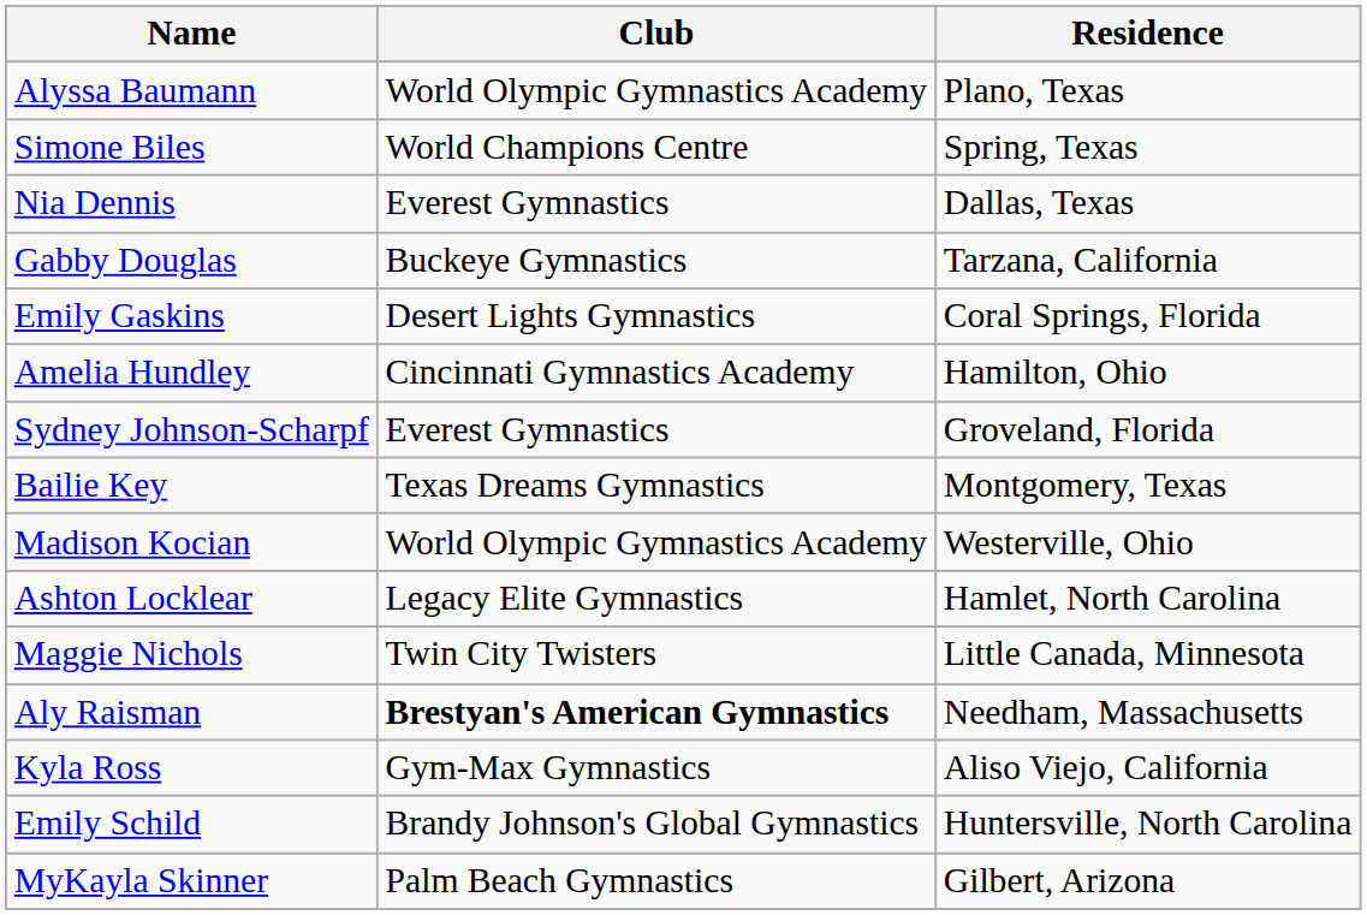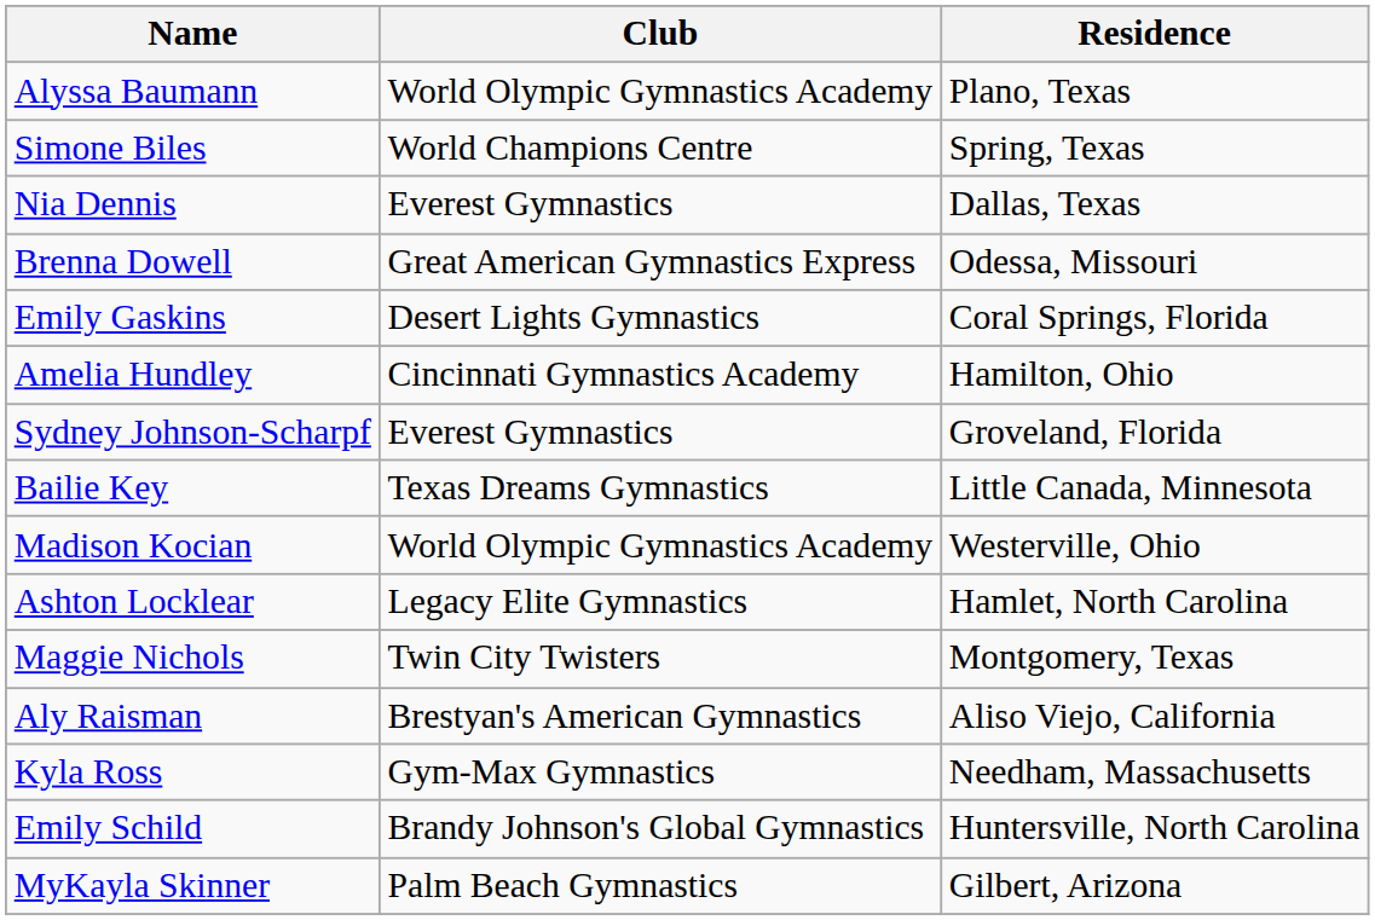 <table class="wikitable">
 <tr>
 <th>Name</th>
 <th>Club</th>
 <th>Residence</th>
 </tr>
 <tr>
 <td><a href='#'>Alyssa Baumann</a></td>
 <td>World Olympic Gymnastics Academy</td>
 <td>Plano, Texas</td>
 </tr>
 <tr>
 <td><a href='#'>Simone Biles</a></td>
 <td>World Champions Centre</td>
 <td>Spring, Texas</td>
 </tr>
 <tr>
 <td><a href='#'>Nia Dennis</a></td>
 <td>Everest Gymnastics</td>
 <td>Dallas, Texas</td>
 </tr>
 <tr>
-<td><a href='#'>Gabby Douglas</a></td>
-<td>Buckeye Gymnastics</td>
-<td>Tarzana, California</td>
+<td><a href='#'>Brenna Dowell</a></td>
+<td>Great American Gymnastics Express</td>
+<td>Odessa, Missouri</td>
 </tr>
 <tr>
 <td><a href='#'>Emily Gaskins</a></td>
 <td>Desert Lights Gymnastics</td>
 <td>Coral Springs, Florida</td>
 </tr>
 <tr>
 <td><a href='#'>Amelia Hundley</a></td>
 <td>Cincinnati Gymnastics Academy</td>
 <td>Hamilton, Ohio</td>
 </tr>
 <tr>
 <td><a href='#'>Sydney Johnson-Scharpf</a></td>
 <td>Everest Gymnastics</td>
 <td>Groveland, Florida</td>
 </tr>
 <tr>
 <td><a href='#'>Bailie Key</a></td>
 <td>Texas Dreams Gymnastics</td>
-<td>Montgomery, Texas</td>
+<td>Little Canada, Minnesota</td>
 </tr>
 <tr>
 <td><a href='#'>Madison Kocian</a></td>
 <td>World Olympic Gymnastics Academy</td>
 <td>Westerville, Ohio</td>
 </tr>
 <tr>
 <td><a href='#'>Ashton Locklear</a></td>
 <td>Legacy Elite Gymnastics</td>
 <td>Hamlet, North Carolina</td>
 </tr>
 <tr>
 <td><a href='#'>Maggie Nichols</a></td>
 <td>Twin City Twisters</td>
-<td>Little Canada, Minnesota</td>
+<td>Montgomery, Texas</td>
 </tr>
 <tr>
 <td><a href='#'>Aly Raisman</a></td>
-<td><strong>Brestyan's American Gymnastics</strong></td>
-<td>Needham, Massachusetts</td>
+<td>Brestyan's American Gymnastics</td>
+<td>Aliso Viejo, California</td>
 </tr>
 <tr>
 <td><a href='#'>Kyla Ross</a></td>
 <td>Gym-Max Gymnastics</td>
-<td>Aliso Viejo, California</td>
+<td>Needham, Massachusetts</td>
 </tr>
 <tr>
 <td><a href='#'>Emily Schild</a></td>
 <td>Brandy Johnson's Global Gymnastics</td>
 <td>Huntersville, North Carolina</td>
 </tr>
 <tr>
 <td><a href='#'>MyKayla Skinner</a></td>
 <td>Palm Beach Gymnastics</td>
 <td>Gilbert, Arizona</td>
 </tr>
 </table>
